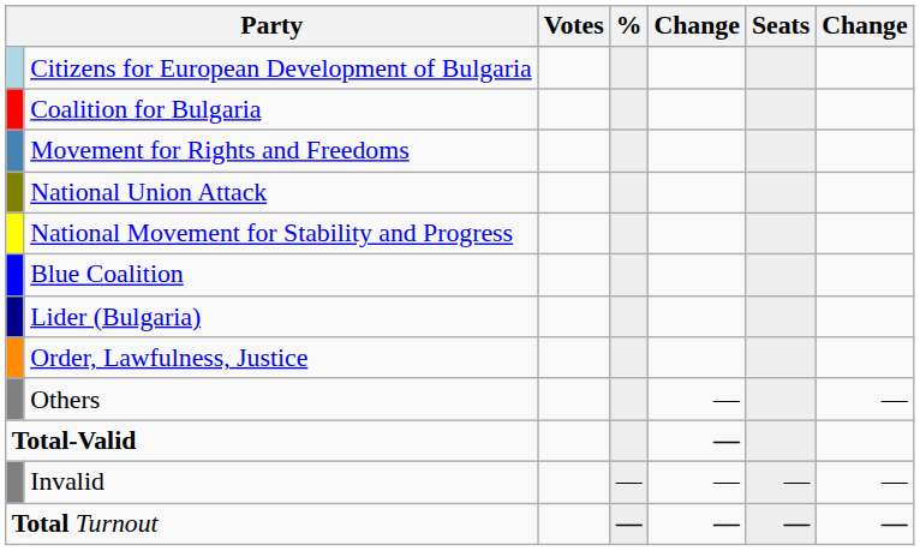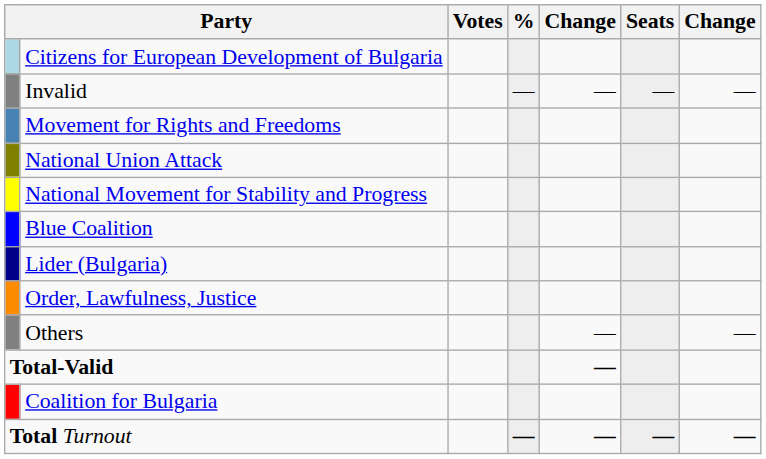 <table class="wikitable" border="1">
 <tr style="background-color:#C9C9C9">
 <th align=left colspan=2 valign=top>Party</th>
 <th align-right>Votes</th>
 <th align=right>%</th>
 <th align=right>Change</th>
 <th align=right>Seats</th>
 <th align=right>Change</th>
 </tr>
 <tr>
 <td bgcolor="lightblue"> </td>
 <td align=left><a href='#'>Citizens for European Development of Bulgaria</a></td>
 <td align=right></td>
 <td align=right style="background-color:#EEEEEE"></td>
 <td align=right></td>
 <td align=right style="background-color:#EEEEEE"></td>
 <td align=right></td>
 </tr>
 <tr>
-<td bgcolor="red"> </td>
-<td align=left><a href='#'>Coalition for Bulgaria</a></td>
+<td bgcolor="grey"></td>
+<td align=left>Invalid</td>
 <td align=right></td>
-<td align=right style="background-color:#EEEEEE"></td>
-<td align=right></td>
-<td align=right style="background-color:#EEEEEE"></td>
-<td align=right></td>
+<td align=right style="background-color:#EEEEEE">—</td>
+<td align=right>—</td>
+<td align=right style="background-color:#EEEEEE">—</td>
+<td align=right>—</td>
 </tr>
 <tr>
 <td bgcolor="#4682B4"> </td>
 <td align=left><a href='#'>Movement for Rights and Freedoms</a></td>
 <td align=right></td>
 <td align=right style="background-color:#EEEEEE"></td>
 <td align=right></td>
 <td align=right style="background-color:#EEEEEE"></td>
 <td align=right></td>
 </tr>
 <tr>
 <td bgcolor="#808000"> </td>
 <td align=left><a href='#'>National Union Attack</a></td>
 <td align=right></td>
 <td align=right style="background-color:#EEEEEE"></td>
 <td align=right></td>
 <td align=right style="background-color:#EEEEEE"></td>
 <td align=right></td>
 </tr>
 <tr>
 <td bgcolor="yellow"> </td>
 <td align=left><a href='#'>National Movement for Stability and Progress</a></td>
 <td align=right></td>
 <td align=right style="background-color:#EEEEEE"></td>
 <td align=right></td>
 <td align=right style="background-color:#EEEEEE"></td>
 <td align=right></td>
 </tr>
 <tr>
 <td bgcolor="blue"> </td>
 <td align=left><a href='#'>Blue Coalition</a></td>
 <td align=right></td>
 <td align=right style="background-color:#EEEEEE"></td>
 <td align=right></td>
 <td align=right style="background-color:#EEEEEE"></td>
 <td align=right></td>
 </tr>
 <tr>
 <td bgcolor="darkblue"> </td>
 <td align=left><a href='#'>Lider (Bulgaria)</a></td>
 <td align=right></td>
 <td align=right style="background-color:#EEEEEE"></td>
 <td align=right></td>
 <td align=right style="background-color:#EEEEEE"></td>
 <td align=right></td>
 </tr>
 <tr>
 <td bgcolor="darkorange"> </td>
 <td align=left><a href='#'>Order, Lawfulness, Justice</a></td>
 <td align=right></td>
 <td align=right style="background-color:#EEEEEE"></td>
 <td align=right></td>
 <td align=right style="background-color:#EEEEEE"></td>
 <td align=right></td>
 </tr>
 <tr>
 <td bgcolor="grey"> </td>
 <td align=left>Others</td>
 <td align=right></td>
 <td align=right style="background-color:#EEEEEE"></td>
 <td align=right>—</td>
 <td align=right style="background-color:#EEEEEE"></td>
 <td align=right>—</td>
 </tr>
 <tr>
 <td align=left colspan=2><strong>Total-Valid</strong></td>
 <td align=right></td>
 <td align=right style="background-color:#EEEEEE"></td>
 <td align=right><strong>—</strong></td>
 <td align=right style="background-color:#EEEEEE"></td>
 <td align=right></td>
 </tr>
 <tr>
-<td bgcolor="grey"></td>
-<td align=left>Invalid</td>
+<td bgcolor="red"> </td>
+<td align=left><a href='#'>Coalition for Bulgaria</a></td>
 <td align=right></td>
-<td align=right style="background-color:#EEEEEE">—</td>
-<td align=right>—</td>
-<td align=right style="background-color:#EEEEEE">—</td>
-<td align=right>—</td>
+<td align=right style="background-color:#EEEEEE"></td>
+<td align=right></td>
+<td align=right style="background-color:#EEEEEE"></td>
+<td align=right></td>
 </tr>
 <tr>
 <td align=left colspan=2><strong>Total</strong> <em>Turnout</em></td>
 <td align=right></td>
 <td align=right style="background-color:#EEEEEE"><strong>—</strong></td>
 <td align=right><strong>—</strong></td>
 <td align=right style="background-color:#EEEEEE"><strong>—</strong></td>
 <td align=right><strong>—</strong></td>
 </tr>
 </table>
